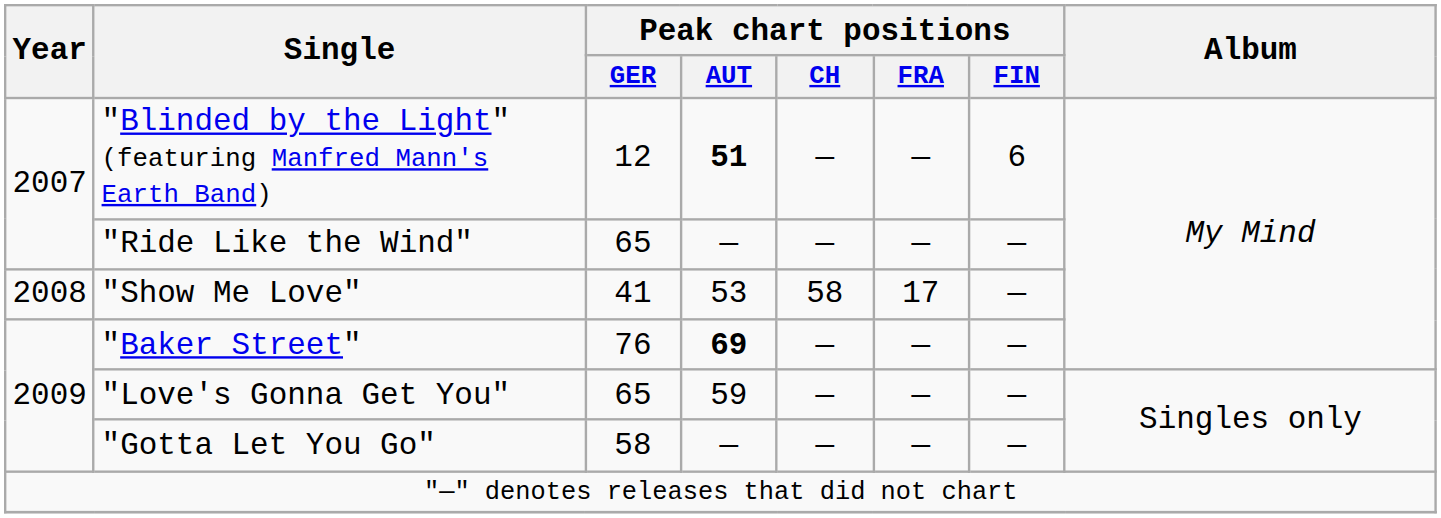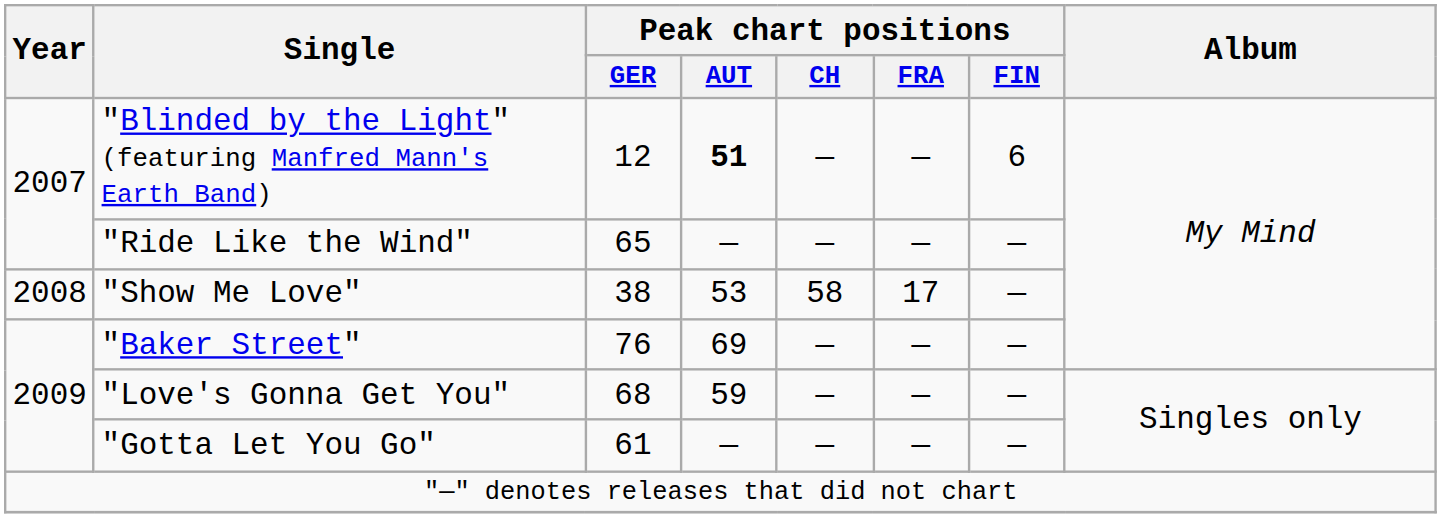 <table class="wikitable" style="text-align:center;">
 <tr>
 <th rowspan="2">Year</th>
 <th rowspan="2" width="200">Single</th>
 <th colspan="5">Peak chart positions</th>
 <th rowspan="2" width="150">Album</th>
 </tr>
 <tr style="font-size:smaller;">
 <th width="35"><a href='#'>GER</a><br></th>
 <th width="35"><a href='#'>AUT</a><br></th>
 <th width="35"><a href='#'>CH</a><br></th>
 <th width="35"><a href='#'>FRA</a><br></th>
 <th width="35"><a href='#'>FIN</a><br></th>
 </tr>
 <tr>
 <td rowspan=2>2007</td>
 <td align="left">"<a href='#'>Blinded by the Light</a>" <br><small>(featuring <a href='#'>Manfred Mann's Earth Band</a>)</small></td>
 <td>12</td>
 <td><strong>51</strong></td>
 <td>—</td>
 <td>—</td>
 <td>6</td>
 <td rowspan="4"><em>My Mind</em></td>
 </tr>
 <tr>
 <td align="left">"Ride Like the Wind"</td>
 <td>65</td>
 <td>—</td>
 <td>—</td>
 <td>—</td>
 <td>—</td>
 </tr>
 <tr>
 <td>2008</td>
 <td align="left">"Show Me Love"</td>
-<td>41</td>
+<td>38</td>
 <td>53</td>
 <td>58</td>
 <td>17</td>
 <td>—</td>
 </tr>
 <tr>
 <td rowspan=3>2009</td>
 <td align="left">"<a href='#'>Baker Street</a>"</td>
 <td>76</td>
-<td><strong>69</strong></td>
+<td>69</td>
 <td>—</td>
 <td>—</td>
 <td>—</td>
 </tr>
 <tr>
 <td align="left">"Love's Gonna Get You"</td>
-<td>65</td>
+<td>68</td>
 <td>59</td>
 <td>—</td>
 <td>—</td>
 <td>—</td>
 <td rowspan="2">Singles only</td>
 </tr>
 <tr>
 <td align="left">"Gotta Let You Go"</td>
-<td>58</td>
+<td>61</td>
 <td>—</td>
 <td>—</td>
 <td>—</td>
 <td>—</td>
 </tr>
 <tr>
 <td colspan="15" style="font-size:8pt">"—" denotes releases that did not chart</td>
 </tr>
 <tr>
 </tr>
 </table>
